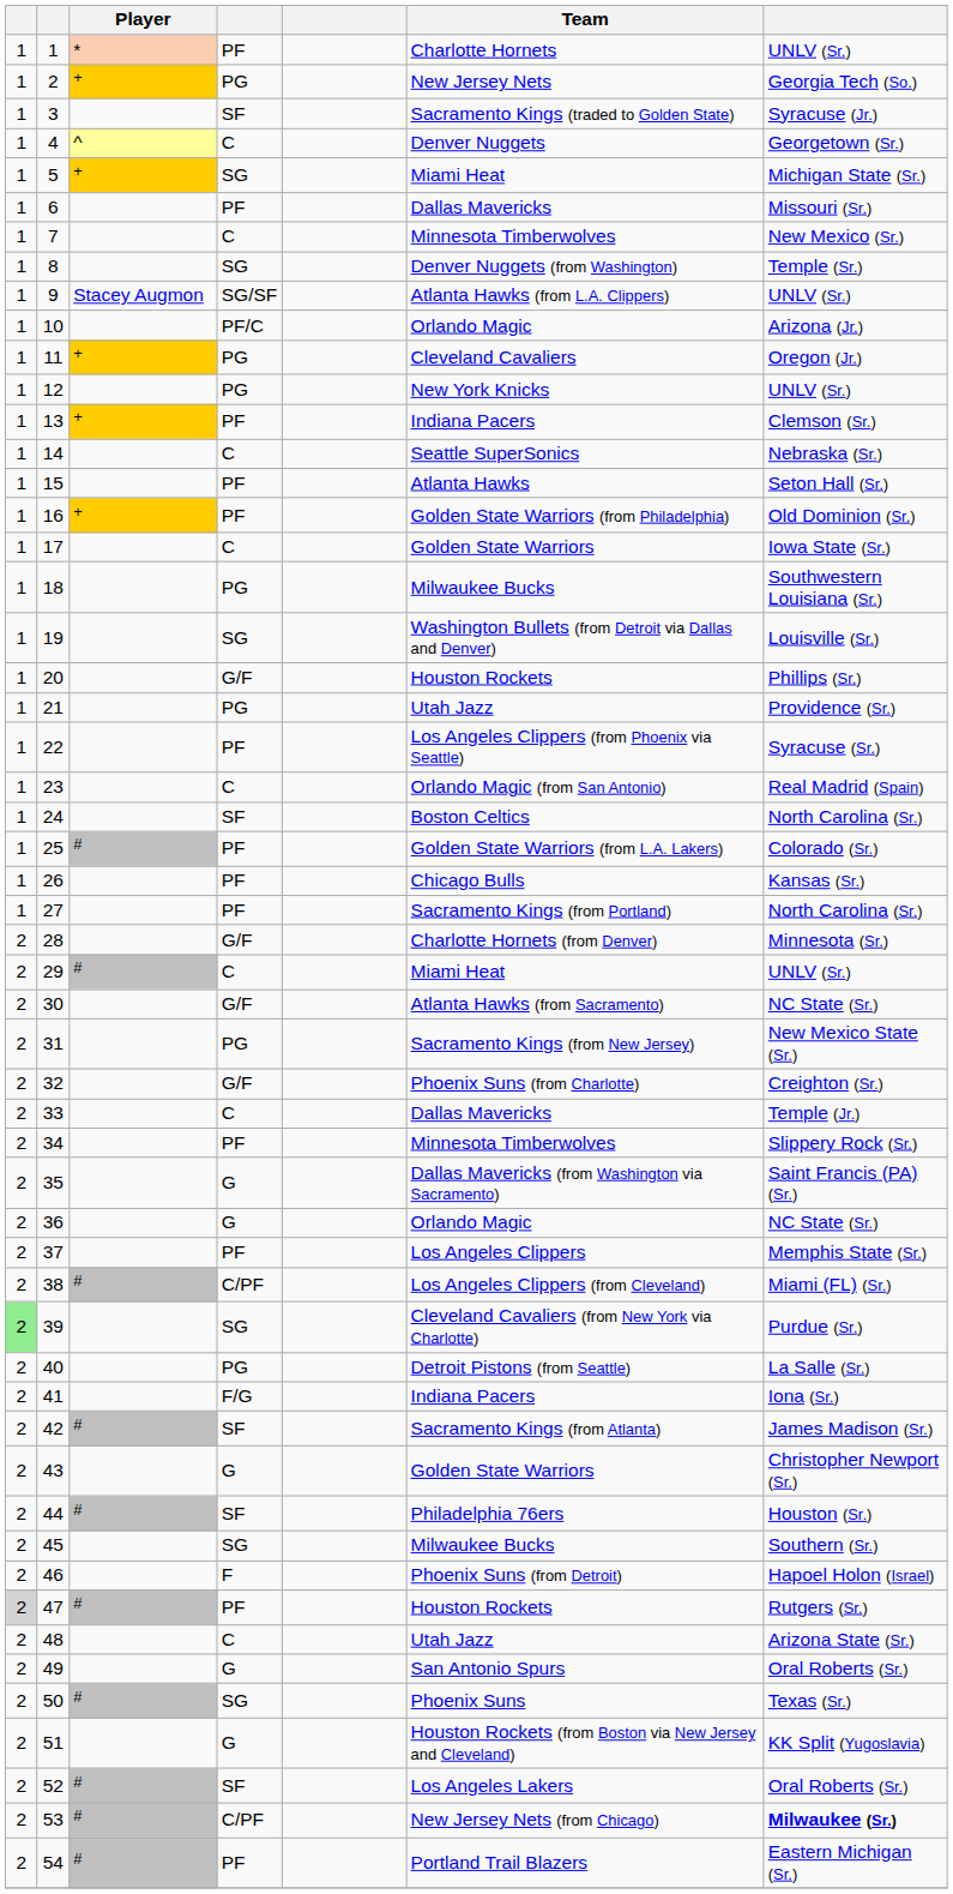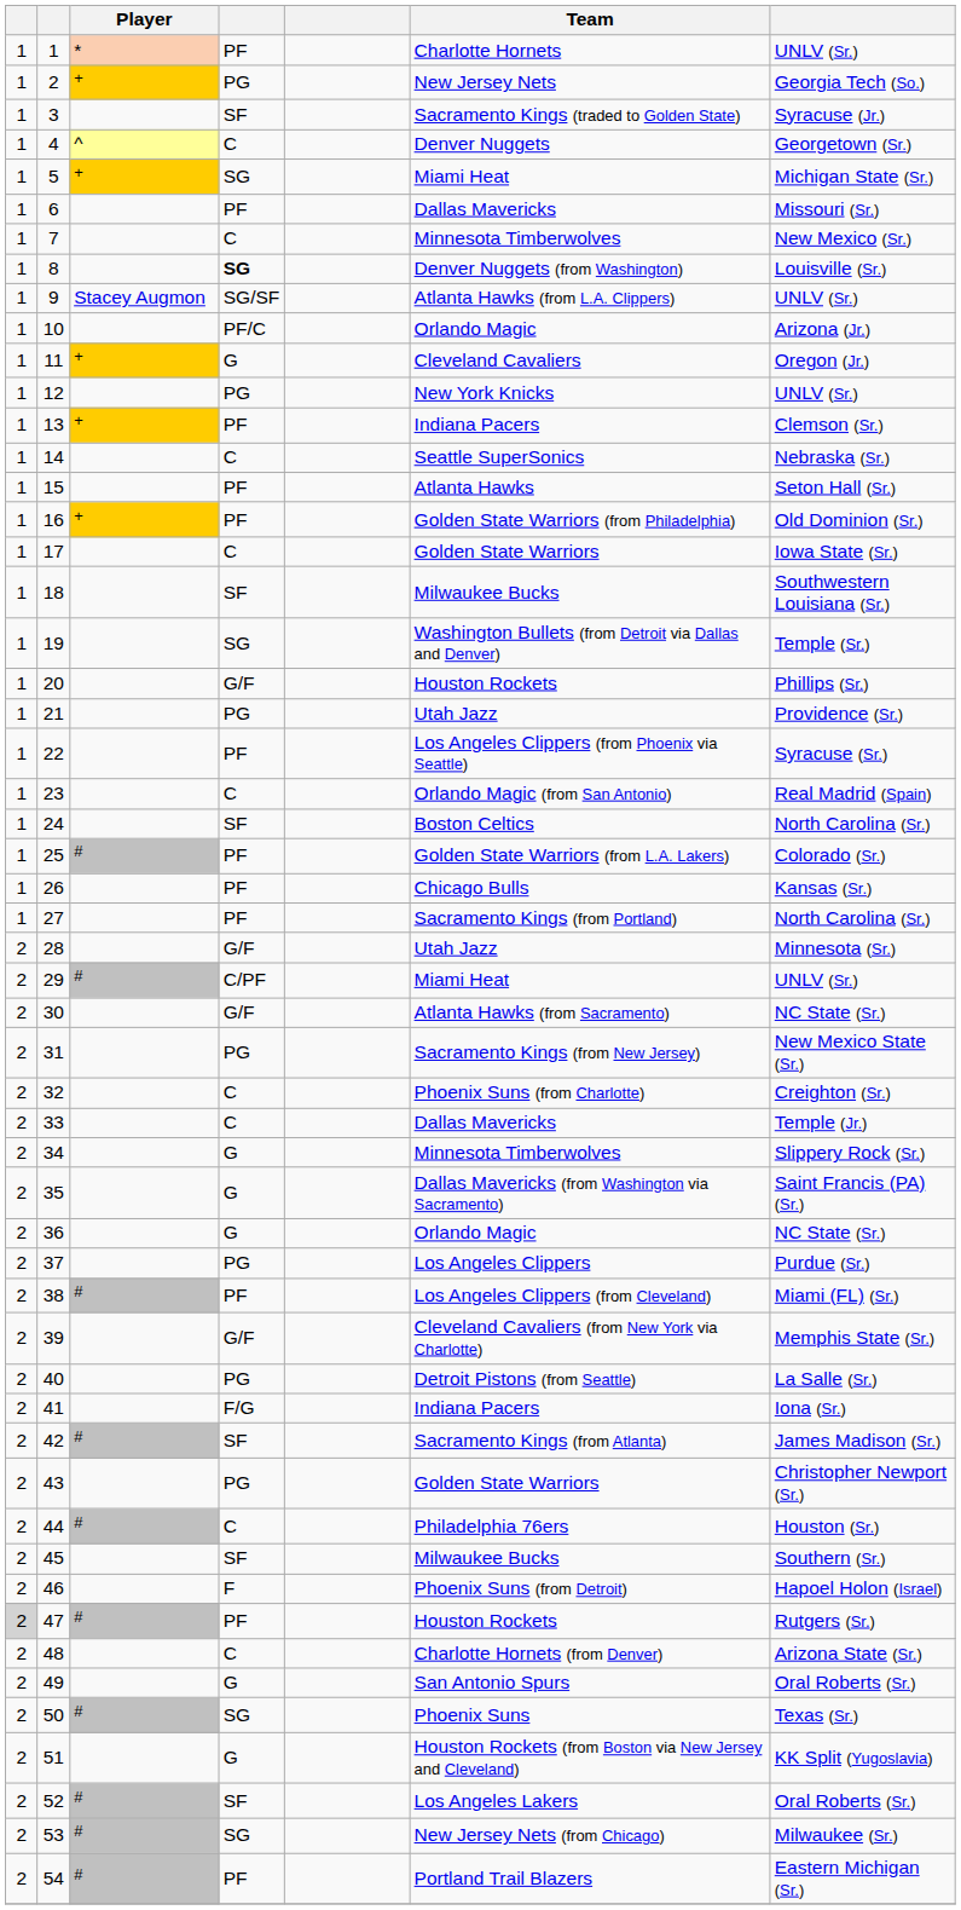 <table class="wikitable sortable sortable">
 <tr>
 <th scope="col" style="width:20px;"></th>
 <th scope="col" style="width:20px;"></th>
 <th scope="col" style="width:120px;">Player</th>
 <th scope="col" style="width:20px;"></th>
 <th scope="col" style="width:100px;"></th>
 <th scope="col" style="width:300px;">Team</th>
 <th scope="col" style="width:150px;"></th>
 </tr>
 <tr>
 <td align=center>1</td>
 <td align=center>1</td>
 <td bgcolor="#FBCEB1">*</td>
 <td>PF</td>
 <td></td>
 <td><a href='#'>Charlotte Hornets</a></td>
 <td><a href='#'>UNLV</a> <small>(<a href='#'>Sr.</a>)</small></td>
 </tr>
 <tr>
 <td align=center>1</td>
 <td align=center>2</td>
 <td bgcolor="#FFCC00"><sup>+</sup></td>
 <td>PG</td>
 <td></td>
 <td><a href='#'>New Jersey Nets</a></td>
 <td><a href='#'>Georgia Tech</a> <small>(<a href='#'>So.</a>)</small></td>
 </tr>
 <tr>
 <td align=center>1</td>
 <td align=center>3</td>
 <td></td>
 <td>SF</td>
 <td></td>
 <td><a href='#'>Sacramento Kings</a> <small>(traded to <a href='#'>Golden State</a>)</small></td>
 <td><a href='#'>Syracuse</a> <small>(<a href='#'>Jr.</a>)</small></td>
 </tr>
 <tr>
 <td align=center>1</td>
 <td align=center>4</td>
 <td bgcolor="#FFFF99">^</td>
 <td>C</td>
 <td></td>
 <td><a href='#'>Denver Nuggets</a></td>
 <td><a href='#'>Georgetown</a> <small>(<a href='#'>Sr.</a>)</small></td>
 </tr>
 <tr>
 <td align=center>1</td>
 <td align=center>5</td>
 <td bgcolor="#FFCC00"><sup>+</sup></td>
 <td>SG</td>
 <td></td>
 <td><a href='#'>Miami Heat</a></td>
 <td><a href='#'>Michigan State</a> <small>(<a href='#'>Sr.</a>)</small></td>
 </tr>
 <tr>
 <td align=center>1</td>
 <td align=center>6</td>
 <td></td>
 <td>PF</td>
 <td></td>
 <td><a href='#'>Dallas Mavericks</a></td>
 <td><a href='#'>Missouri</a> <small>(<a href='#'>Sr.</a>)</small></td>
 </tr>
 <tr>
 <td align=center>1</td>
 <td align=center>7</td>
 <td></td>
 <td>C</td>
 <td></td>
 <td><a href='#'>Minnesota Timberwolves</a></td>
 <td><a href='#'>New Mexico</a> <small>(<a href='#'>Sr.</a>)</small></td>
 </tr>
 <tr>
 <td align=center>1</td>
 <td align=center>8</td>
 <td></td>
-<td>SG</td>
+<td><strong>SG</strong></td>
 <td></td>
 <td><a href='#'>Denver Nuggets</a> <small>(from <a href='#'>Washington</a>)</small></td>
-<td><a href='#'>Temple</a> <small>(<a href='#'>Sr.</a>)</small></td>
+<td><a href='#'>Louisville</a> <small>(<a href='#'>Sr.</a>)</small></td>
 </tr>
 <tr>
 <td align=center>1</td>
 <td align=center>9</td>
 <td><a href='#'>Stacey Augmon</a></td>
 <td>SG/SF</td>
 <td></td>
 <td><a href='#'>Atlanta Hawks</a> <small>(from <a href='#'>L.A. Clippers</a>)</small></td>
 <td><a href='#'>UNLV</a> <small>(<a href='#'>Sr.</a>)</small></td>
 </tr>
 <tr>
 <td align=center>1</td>
 <td align=center>10</td>
 <td></td>
 <td>PF/C</td>
 <td></td>
 <td><a href='#'>Orlando Magic</a></td>
 <td><a href='#'>Arizona</a> <small>(<a href='#'>Jr.</a>)</small></td>
 </tr>
 <tr>
 <td align=center>1</td>
 <td align=center>11</td>
 <td bgcolor="#FFCC00"><sup>+</sup></td>
-<td>PG</td>
+<td>G</td>
 <td></td>
 <td><a href='#'>Cleveland Cavaliers</a></td>
 <td><a href='#'>Oregon</a> <small>(<a href='#'>Jr.</a>)</small></td>
 </tr>
 <tr>
 <td align=center>1</td>
 <td align=center>12</td>
 <td></td>
 <td>PG</td>
 <td></td>
 <td><a href='#'>New York Knicks</a></td>
 <td><a href='#'>UNLV</a> <small>(<a href='#'>Sr.</a>)</small></td>
 </tr>
 <tr>
 <td align=center>1</td>
 <td align=center>13</td>
 <td bgcolor="#FFCC00"><sup>+</sup></td>
 <td>PF</td>
 <td></td>
 <td><a href='#'>Indiana Pacers</a></td>
 <td><a href='#'>Clemson</a> <small>(<a href='#'>Sr.</a>)</small></td>
 </tr>
 <tr>
 <td align=center>1</td>
 <td align=center>14</td>
 <td></td>
 <td>C</td>
 <td></td>
 <td><a href='#'>Seattle SuperSonics</a></td>
 <td><a href='#'>Nebraska</a> <small>(<a href='#'>Sr.</a>)</small></td>
 </tr>
 <tr>
 <td align=center>1</td>
 <td align=center>15</td>
 <td></td>
 <td>PF</td>
 <td></td>
 <td><a href='#'>Atlanta Hawks</a></td>
 <td><a href='#'>Seton Hall</a> <small>(<a href='#'>Sr.</a>)</small></td>
 </tr>
 <tr>
 <td align=center>1</td>
 <td align=center>16</td>
 <td bgcolor="#FFCC00"><sup>+</sup></td>
 <td>PF</td>
 <td></td>
 <td><a href='#'>Golden State Warriors</a> <small>(from <a href='#'>Philadelphia</a>)</small></td>
 <td><a href='#'>Old Dominion</a> <small>(<a href='#'>Sr.</a>)</small></td>
 </tr>
 <tr>
 <td align=center>1</td>
 <td align=center>17</td>
 <td></td>
 <td>C</td>
 <td></td>
 <td><a href='#'>Golden State Warriors</a></td>
 <td><a href='#'>Iowa State</a> <small>(<a href='#'>Sr.</a>)</small></td>
 </tr>
 <tr>
 <td align=center>1</td>
 <td align=center>18</td>
 <td></td>
-<td>PG</td>
+<td>SF</td>
 <td></td>
 <td><a href='#'>Milwaukee Bucks</a></td>
 <td><a href='#'>Southwestern Louisiana</a> <small>(<a href='#'>Sr.</a>)</small></td>
 </tr>
 <tr>
 <td align=center>1</td>
 <td align=center>19</td>
 <td></td>
 <td>SG</td>
 <td></td>
 <td><a href='#'>Washington Bullets</a> <small>(from <a href='#'>Detroit</a> via <a href='#'>Dallas</a> and <a href='#'>Denver</a>)</small></td>
-<td><a href='#'>Louisville</a> <small>(<a href='#'>Sr.</a>)</small></td>
+<td><a href='#'>Temple</a> <small>(<a href='#'>Sr.</a>)</small></td>
 </tr>
 <tr>
 <td align=center>1</td>
 <td align=center>20</td>
 <td></td>
 <td>G/F</td>
 <td></td>
 <td><a href='#'>Houston Rockets</a></td>
 <td><a href='#'>Phillips</a> <small>(<a href='#'>Sr.</a>)</small></td>
 </tr>
 <tr>
 <td align=center>1</td>
 <td align=center>21</td>
 <td></td>
 <td>PG</td>
 <td></td>
 <td><a href='#'>Utah Jazz</a></td>
 <td><a href='#'>Providence</a> <small>(<a href='#'>Sr.</a>)</small></td>
 </tr>
 <tr>
 <td align=center>1</td>
 <td align=center>22</td>
 <td></td>
 <td>PF</td>
 <td></td>
 <td><a href='#'>Los Angeles Clippers</a> <small>(from <a href='#'>Phoenix</a> via <a href='#'>Seattle</a>)</small></td>
 <td><a href='#'>Syracuse</a> <small>(<a href='#'>Sr.</a>)</small></td>
 </tr>
 <tr>
 <td align=center>1</td>
 <td align=center>23</td>
 <td></td>
 <td>C</td>
 <td></td>
 <td><a href='#'>Orlando Magic</a> <small>(from <a href='#'>San Antonio</a>)</small></td>
 <td><a href='#'>Real Madrid</a> <small>(<a href='#'>Spain</a>)</small></td>
 </tr>
 <tr>
 <td align=center>1</td>
 <td align=center>24</td>
 <td></td>
 <td>SF</td>
 <td></td>
 <td><a href='#'>Boston Celtics</a></td>
 <td><a href='#'>North Carolina</a> <small>(<a href='#'>Sr.</a>)</small></td>
 </tr>
 <tr>
 <td align=center>1</td>
 <td align=center>25</td>
 <td bgcolor="#C0C0C0"><sup>#</sup></td>
 <td>PF</td>
 <td></td>
 <td><a href='#'>Golden State Warriors</a> <small>(from <a href='#'>L.A. Lakers</a>)</small></td>
 <td><a href='#'>Colorado</a> <small>(<a href='#'>Sr.</a>)</small></td>
 </tr>
 <tr>
 <td align=center>1</td>
 <td align=center>26</td>
 <td></td>
 <td>PF</td>
 <td></td>
 <td><a href='#'>Chicago Bulls</a></td>
 <td><a href='#'>Kansas</a> <small>(<a href='#'>Sr.</a>)</small></td>
 </tr>
 <tr>
 <td align=center>1</td>
 <td align=center>27</td>
 <td></td>
 <td>PF</td>
 <td></td>
 <td><a href='#'>Sacramento Kings</a> <small>(from <a href='#'>Portland</a>)</small></td>
 <td><a href='#'>North Carolina</a> <small>(<a href='#'>Sr.</a>)</small></td>
 </tr>
 <tr>
 <td align=center>2</td>
 <td align=center>28</td>
 <td></td>
 <td>G/F</td>
 <td></td>
-<td><a href='#'>Charlotte Hornets</a> <small>(from <a href='#'>Denver</a>)</small></td>
+<td><a href='#'>Utah Jazz</a></td>
 <td><a href='#'>Minnesota</a> <small>(<a href='#'>Sr.</a>)</small></td>
 </tr>
 <tr>
 <td align=center>2</td>
 <td align=center>29</td>
 <td bgcolor="#C0C0C0"><sup>#</sup></td>
-<td>C</td>
+<td>C/PF</td>
 <td></td>
 <td><a href='#'>Miami Heat</a></td>
 <td><a href='#'>UNLV</a> <small>(<a href='#'>Sr.</a>)</small></td>
 </tr>
 <tr>
 <td align=center>2</td>
 <td align=center>30</td>
 <td></td>
 <td>G/F</td>
 <td></td>
 <td><a href='#'>Atlanta Hawks</a> <small>(from <a href='#'>Sacramento</a>)</small></td>
 <td><a href='#'>NC State</a> <small>(<a href='#'>Sr.</a>)</small></td>
 </tr>
 <tr>
 <td align=center>2</td>
 <td align=center>31</td>
 <td></td>
 <td>PG</td>
 <td></td>
 <td><a href='#'>Sacramento Kings</a> <small>(from <a href='#'>New Jersey</a>)</small></td>
 <td><a href='#'>New Mexico State</a> <small>(<a href='#'>Sr.</a>)</small></td>
 </tr>
 <tr>
 <td align=center>2</td>
 <td align=center>32</td>
 <td></td>
-<td>G/F</td>
+<td>C</td>
 <td></td>
 <td><a href='#'>Phoenix Suns</a> <small>(from <a href='#'>Charlotte</a>)</small></td>
 <td><a href='#'>Creighton</a> <small>(<a href='#'>Sr.</a>)</small></td>
 </tr>
 <tr>
 <td align=center>2</td>
 <td align=center>33</td>
 <td></td>
 <td>C</td>
 <td></td>
 <td><a href='#'>Dallas Mavericks</a></td>
 <td><a href='#'>Temple</a> <small>(<a href='#'>Jr.</a>)</small></td>
 </tr>
 <tr>
 <td align=center>2</td>
 <td align=center>34</td>
 <td></td>
-<td>PF</td>
+<td>G</td>
 <td></td>
 <td><a href='#'>Minnesota Timberwolves</a></td>
 <td><a href='#'>Slippery Rock</a> <small>(<a href='#'>Sr.</a>)</small></td>
 </tr>
 <tr>
 <td align=center>2</td>
 <td align=center>35</td>
 <td></td>
 <td>G</td>
 <td></td>
 <td><a href='#'>Dallas Mavericks</a> <small>(from <a href='#'>Washington</a> via <a href='#'>Sacramento</a>)</small></td>
 <td><a href='#'>Saint Francis (PA)</a> <small>(<a href='#'>Sr.</a>)</small></td>
 </tr>
 <tr>
 <td align=center>2</td>
 <td align=center>36</td>
 <td></td>
 <td>G</td>
 <td></td>
 <td><a href='#'>Orlando Magic</a></td>
 <td><a href='#'>NC State</a> <small>(<a href='#'>Sr.</a>)</small></td>
 </tr>
 <tr>
 <td align=center>2</td>
 <td align=center>37</td>
 <td></td>
-<td>PF</td>
+<td>PG</td>
 <td></td>
 <td><a href='#'>Los Angeles Clippers</a></td>
-<td><a href='#'>Memphis State</a> <small>(<a href='#'>Sr.</a>)</small></td>
+<td><a href='#'>Purdue</a> <small>(<a href='#'>Sr.</a>)</small></td>
 </tr>
 <tr>
 <td align=center>2</td>
 <td align=center>38</td>
 <td bgcolor="#C0C0C0"><sup>#</sup></td>
-<td>C/PF</td>
+<td>PF</td>
 <td></td>
 <td><a href='#'>Los Angeles Clippers</a> <small>(from <a href='#'>Cleveland</a>)</small></td>
 <td><a href='#'>Miami (FL)</a> <small>(<a href='#'>Sr.</a>)</small></td>
 </tr>
 <tr>
-<td align=center style="background: lightgreen;">2</td>
+<td align=center>2</td>
 <td align=center>39</td>
 <td></td>
-<td>SG</td>
+<td>G/F</td>
 <td></td>
 <td><a href='#'>Cleveland Cavaliers</a> <small>(from <a href='#'>New York</a> via <a href='#'>Charlotte</a>)</small></td>
-<td><a href='#'>Purdue</a> <small>(<a href='#'>Sr.</a>)</small></td>
+<td><a href='#'>Memphis State</a> <small>(<a href='#'>Sr.</a>)</small></td>
 </tr>
 <tr>
 <td align=center>2</td>
 <td align=center>40</td>
 <td></td>
 <td>PG</td>
 <td></td>
 <td><a href='#'>Detroit Pistons</a> <small>(from <a href='#'>Seattle</a>)</small></td>
 <td><a href='#'>La Salle</a> <small>(<a href='#'>Sr.</a>)</small></td>
 </tr>
 <tr>
 <td align=center>2</td>
 <td align=center>41</td>
 <td></td>
 <td>F/G</td>
 <td></td>
 <td><a href='#'>Indiana Pacers</a></td>
 <td><a href='#'>Iona</a> <small>(<a href='#'>Sr.</a>)</small></td>
 </tr>
 <tr>
 <td align=center>2</td>
 <td align=center>42</td>
 <td bgcolor="#C0C0C0"><sup>#</sup></td>
 <td>SF</td>
 <td></td>
 <td><a href='#'>Sacramento Kings</a> <small>(from <a href='#'>Atlanta</a>)</small></td>
 <td><a href='#'>James Madison</a> <small>(<a href='#'>Sr.</a>)</small></td>
 </tr>
 <tr>
 <td align=center>2</td>
 <td align=center>43</td>
 <td></td>
-<td>G</td>
+<td>PG</td>
 <td></td>
 <td><a href='#'>Golden State Warriors</a></td>
 <td><a href='#'>Christopher Newport</a> <small>(<a href='#'>Sr.</a>)</small></td>
 </tr>
 <tr>
 <td align=center>2</td>
 <td align=center>44</td>
 <td bgcolor="#C0C0C0"><sup>#</sup></td>
-<td>SF</td>
+<td>C</td>
 <td></td>
 <td><a href='#'>Philadelphia 76ers</a></td>
 <td><a href='#'>Houston</a> <small>(<a href='#'>Sr.</a>)</small></td>
 </tr>
 <tr>
 <td align=center>2</td>
 <td align=center>45</td>
 <td></td>
-<td>SG</td>
+<td>SF</td>
 <td></td>
 <td><a href='#'>Milwaukee Bucks</a></td>
 <td><a href='#'>Southern</a> <small>(<a href='#'>Sr.</a>)</small></td>
 </tr>
 <tr>
 <td align=center>2</td>
 <td align=center>46</td>
 <td></td>
 <td>F</td>
 <td></td>
 <td><a href='#'>Phoenix Suns</a> <small>(from <a href='#'>Detroit</a>)</small></td>
 <td><a href='#'>Hapoel Holon</a> <small>(<a href='#'>Israel</a>)</small></td>
 </tr>
 <tr>
 <td align=center style="background: lightgrey;">2</td>
 <td align=center>47</td>
 <td bgcolor="#C0C0C0"><sup>#</sup></td>
 <td>PF</td>
 <td></td>
 <td><a href='#'>Houston Rockets</a></td>
 <td><a href='#'>Rutgers</a> <small>(<a href='#'>Sr.</a>)</small></td>
 </tr>
 <tr>
 <td align=center>2</td>
 <td align=center>48</td>
 <td></td>
 <td>C</td>
 <td></td>
-<td><a href='#'>Utah Jazz</a></td>
+<td><a href='#'>Charlotte Hornets</a> <small>(from <a href='#'>Denver</a>)</small></td>
 <td><a href='#'>Arizona State</a> <small>(<a href='#'>Sr.</a>)</small></td>
 </tr>
 <tr>
 <td align=center>2</td>
 <td align=center>49</td>
 <td></td>
 <td>G</td>
 <td></td>
 <td><a href='#'>San Antonio Spurs</a></td>
 <td><a href='#'>Oral Roberts</a> <small>(<a href='#'>Sr.</a>)</small></td>
 </tr>
 <tr>
 <td align=center>2</td>
 <td align=center>50</td>
 <td bgcolor="#C0C0C0"><sup>#</sup></td>
 <td>SG</td>
 <td></td>
 <td><a href='#'>Phoenix Suns</a></td>
 <td><a href='#'>Texas</a> <small>(<a href='#'>Sr.</a>)</small></td>
 </tr>
 <tr>
 <td align=center>2</td>
 <td align=center>51</td>
 <td></td>
 <td>G</td>
 <td></td>
 <td><a href='#'>Houston Rockets</a> <small>(from <a href='#'>Boston</a> via <a href='#'>New Jersey</a> and <a href='#'>Cleveland</a>)</small></td>
 <td><a href='#'>KK Split</a> <small>(<a href='#'>Yugoslavia</a>)</small></td>
 </tr>
 <tr>
 <td align=center>2</td>
 <td align=center>52</td>
 <td bgcolor="#C0C0C0"><sup>#</sup></td>
 <td>SF</td>
 <td></td>
 <td><a href='#'>Los Angeles Lakers</a></td>
 <td><a href='#'>Oral Roberts</a>  <small>(<a href='#'>Sr.</a>)</small></td>
 </tr>
 <tr>
 <td align=center>2</td>
 <td align=center>53</td>
 <td bgcolor="#C0C0C0"><sup>#</sup></td>
-<td>C/PF</td>
+<td>SG</td>
 <td></td>
 <td><a href='#'>New Jersey Nets</a> <small>(from <a href='#'>Chicago</a>)</small></td>
-<td><strong><a href='#'>Milwaukee</a> <small>(<a href='#'>Sr.</a>)</small></strong></td>
+<td><a href='#'>Milwaukee</a> <small>(<a href='#'>Sr.</a>)</small></td>
 </tr>
 <tr>
 <td align=center>2</td>
 <td align=center>54</td>
 <td bgcolor="#C0C0C0"><sup>#</sup></td>
 <td>PF</td>
 <td></td>
 <td><a href='#'>Portland Trail Blazers</a></td>
 <td><a href='#'>Eastern Michigan</a> <small>(<a href='#'>Sr.</a>)</small></td>
 </tr>
 <tr>
 </tr>
 </table>
